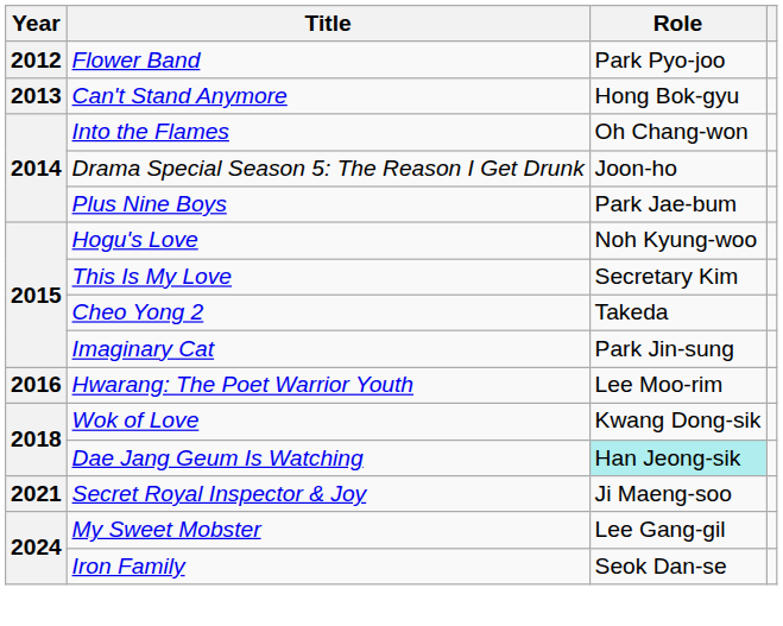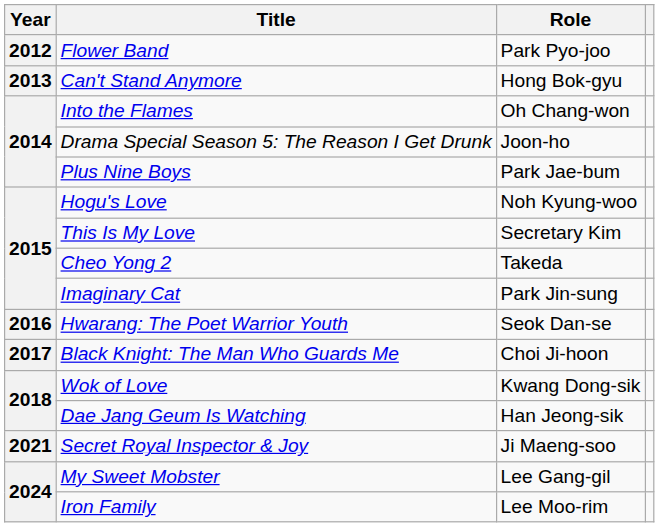 <table class="wikitable plainrowheaders sortable">
 <tr>
 <th scope="col">Year</th>
 <th scope="col">Title</th>
 <th scope="col">Role</th>
 <th scope="col" class="unsortable"></th>
 </tr>
 <tr>
 <th scope="row">2012</th>
 <td><em><a href='#'>Flower Band</a></em></td>
 <td>Park Pyo-joo</td>
 <td style="text-align:center"></td>
 </tr>
 <tr>
 <th scope="row">2013</th>
 <td><em><a href='#'>Can't Stand Anymore</a></em></td>
 <td>Hong Bok-gyu</td>
 <td style="text-align:center"></td>
 </tr>
 <tr>
 <th scope="row" rowspan="3">2014</th>
 <td><em><a href='#'>Into the Flames</a></em></td>
 <td>Oh Chang-won</td>
 <td style="text-align:center"></td>
 </tr>
 <tr>
 <td><em>Drama Special Season 5: The Reason I Get Drunk</em></td>
 <td>Joon-ho</td>
 <td style="text-align:center"></td>
 </tr>
 <tr>
 <td><em><a href='#'>Plus Nine Boys</a></em></td>
 <td>Park Jae-bum</td>
 <td style="text-align:center"></td>
 </tr>
 <tr>
 <th scope="row" rowspan="4">2015</th>
 <td><em><a href='#'>Hogu's Love</a></em></td>
 <td>Noh Kyung-woo</td>
 <td style="text-align:center"></td>
 </tr>
 <tr>
 <td><em><a href='#'>This Is My Love</a></em></td>
 <td>Secretary Kim</td>
 <td style="text-align:center"></td>
 </tr>
 <tr>
 <td><em><a href='#'>Cheo Yong 2</a></em></td>
 <td>Takeda</td>
 <td style="text-align:center"></td>
 </tr>
 <tr>
 <td><em><a href='#'>Imaginary Cat</a></em></td>
 <td>Park Jin-sung</td>
 <td style="text-align:center"></td>
 </tr>
 <tr>
 <th scope="row">2016</th>
 <td><em><a href='#'>Hwarang: The Poet Warrior Youth</a></em></td>
-<td>Lee Moo-rim</td>
+<td>Seok Dan-se</td>
+<td style="text-align:center"></td>
+</tr>
+<tr>
+<th scope="row">2017</th>
+<td><em><a href='#'>Black Knight: The Man Who Guards Me</a></em></td>
+<td>Choi Ji-hoon</td>
 <td style="text-align:center"></td>
 </tr>
 <tr>
 <th scope="row" rowspan="2">2018</th>
 <td><em><a href='#'>Wok of Love</a></em></td>
 <td>Kwang Dong-sik</td>
 <td style="text-align:center"></td>
 </tr>
 <tr>
 <td><em><a href='#'>Dae Jang Geum Is Watching</a></em></td>
-<td style="background: paleturquoise;">Han Jeong-sik</td>
+<td>Han Jeong-sik</td>
 <td style="text-align:center"></td>
 </tr>
 <tr>
 <th scope="row">2021</th>
 <td><em><a href='#'>Secret Royal Inspector & Joy</a></em></td>
 <td>Ji Maeng-soo</td>
 <td style="text-align:center"></td>
 </tr>
 <tr>
 <th scope="row" rowspan="2">2024</th>
 <td><em><a href='#'>My Sweet Mobster</a></em></td>
 <td>Lee Gang-gil</td>
 <td style="text-align:center"></td>
 </tr>
 <tr>
 <td><em><a href='#'>Iron Family</a></em></td>
-<td>Seok Dan-se</td>
+<td>Lee Moo-rim</td>
 <td style="text-align:center"></td>
 </tr>
 </table>
